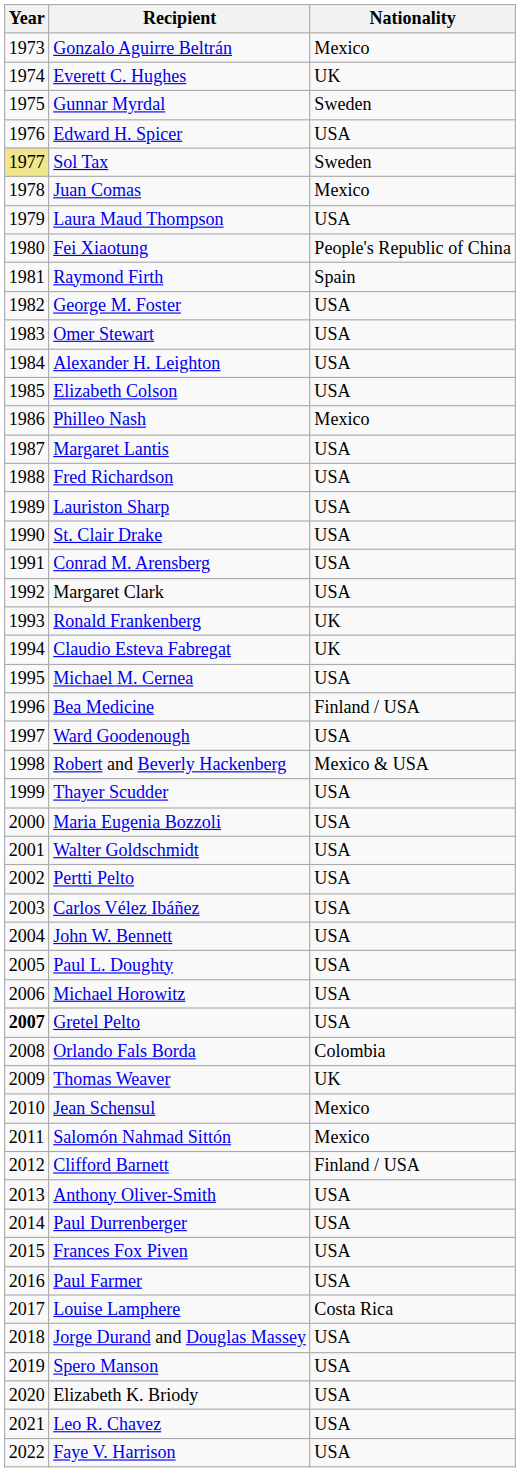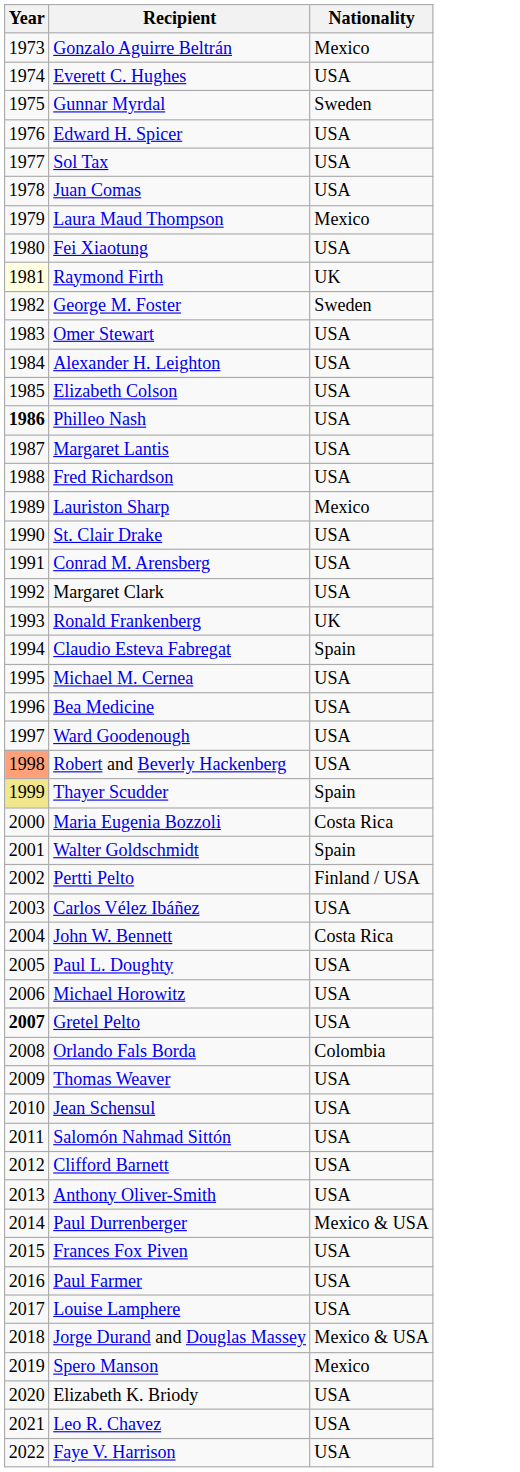 <table class="wikitable">
 <tr>
 <th>Year</th>
 <th>Recipient</th>
 <th>Nationality</th>
 </tr>
 <tr>
 <td>1973</td>
 <td><a href='#'>Gonzalo Aguirre Beltrán</a></td>
 <td>Mexico</td>
 </tr>
 <tr>
 <td>1974</td>
 <td><a href='#'>Everett C. Hughes</a></td>
-<td>UK</td>
+<td>USA</td>
 </tr>
 <tr>
 <td>1975</td>
 <td><a href='#'>Gunnar Myrdal</a></td>
 <td>Sweden</td>
 </tr>
 <tr>
 <td>1976</td>
 <td><a href='#'>Edward H. Spicer</a></td>
 <td>USA</td>
 </tr>
 <tr>
-<td style="background: khaki;">1977</td>
+<td>1977</td>
 <td><a href='#'>Sol Tax</a></td>
-<td>Sweden</td>
+<td>USA</td>
 </tr>
 <tr>
 <td>1978</td>
 <td><a href='#'>Juan Comas</a></td>
-<td>Mexico</td>
+<td>USA</td>
 </tr>
 <tr>
 <td>1979</td>
 <td><a href='#'>Laura Maud Thompson</a></td>
-<td>USA</td>
+<td>Mexico</td>
 </tr>
 <tr>
 <td>1980</td>
 <td><a href='#'>Fei Xiaotung</a></td>
-<td>People's Republic of China</td>
+<td>USA</td>
 </tr>
 <tr>
-<td>1981</td>
+<td style="background: lightyellow;">1981</td>
 <td><a href='#'>Raymond Firth</a></td>
-<td>Spain</td>
+<td>UK</td>
 </tr>
 <tr>
 <td>1982</td>
 <td><a href='#'>George M. Foster</a></td>
-<td>USA</td>
+<td>Sweden</td>
 </tr>
 <tr>
 <td>1983</td>
 <td><a href='#'>Omer Stewart</a></td>
 <td>USA</td>
 </tr>
 <tr>
 <td>1984</td>
 <td><a href='#'>Alexander H. Leighton</a></td>
 <td>USA</td>
 </tr>
 <tr>
 <td>1985</td>
 <td><a href='#'>Elizabeth Colson</a></td>
 <td>USA</td>
 </tr>
 <tr>
-<td>1986</td>
+<td><strong>1986</strong></td>
 <td><a href='#'>Philleo Nash</a></td>
-<td>Mexico</td>
+<td>USA</td>
 </tr>
 <tr>
 <td>1987</td>
 <td><a href='#'>Margaret Lantis</a></td>
 <td>USA</td>
 </tr>
 <tr>
 <td>1988</td>
 <td><a href='#'>Fred Richardson</a></td>
 <td>USA</td>
 </tr>
 <tr>
 <td>1989</td>
 <td><a href='#'>Lauriston Sharp</a></td>
-<td>USA</td>
+<td>Mexico</td>
 </tr>
 <tr>
 <td>1990</td>
 <td><a href='#'>St. Clair Drake</a></td>
 <td>USA</td>
 </tr>
 <tr>
 <td>1991</td>
 <td><a href='#'>Conrad M. Arensberg</a></td>
 <td>USA</td>
 </tr>
 <tr>
 <td>1992</td>
 <td>Margaret Clark</td>
 <td>USA</td>
 </tr>
 <tr>
 <td>1993</td>
 <td><a href='#'>Ronald Frankenberg</a></td>
 <td>UK</td>
 </tr>
 <tr>
 <td>1994</td>
 <td><a href='#'>Claudio Esteva Fabregat</a></td>
-<td>UK</td>
+<td>Spain</td>
 </tr>
 <tr>
 <td>1995</td>
 <td><a href='#'>Michael M. Cernea</a></td>
 <td>USA</td>
 </tr>
 <tr>
 <td>1996</td>
 <td><a href='#'>Bea Medicine</a></td>
-<td>Finland / USA</td>
+<td>USA</td>
 </tr>
 <tr>
 <td>1997</td>
 <td><a href='#'>Ward Goodenough</a></td>
 <td>USA</td>
 </tr>
 <tr>
-<td>1998</td>
+<td style="background: lightsalmon;">1998</td>
 <td><a href='#'>Robert</a> and <a href='#'>Beverly Hackenberg</a></td>
-<td>Mexico & USA</td>
+<td>USA</td>
 </tr>
 <tr>
-<td>1999</td>
+<td style="background: khaki;">1999</td>
 <td><a href='#'>Thayer Scudder</a></td>
-<td>USA</td>
+<td>Spain</td>
 </tr>
 <tr>
 <td>2000</td>
 <td><a href='#'>Maria Eugenia Bozzoli</a></td>
-<td>USA</td>
+<td>Costa Rica</td>
 </tr>
 <tr>
 <td>2001</td>
 <td><a href='#'>Walter Goldschmidt</a></td>
-<td>USA</td>
+<td>Spain</td>
 </tr>
 <tr>
 <td>2002</td>
 <td><a href='#'>Pertti Pelto</a></td>
-<td>USA</td>
+<td>Finland / USA</td>
 </tr>
 <tr>
 <td>2003</td>
 <td><a href='#'>Carlos Vélez Ibáñez</a></td>
 <td>USA</td>
 </tr>
 <tr>
 <td>2004</td>
 <td><a href='#'>John W. Bennett</a></td>
-<td>USA</td>
+<td>Costa Rica</td>
 </tr>
 <tr>
 <td>2005</td>
 <td><a href='#'>Paul L. Doughty</a></td>
 <td>USA</td>
 </tr>
 <tr>
 <td>2006</td>
 <td><a href='#'>Michael Horowitz</a></td>
 <td>USA</td>
 </tr>
 <tr>
 <td><strong>2007</strong></td>
 <td><a href='#'>Gretel Pelto</a></td>
 <td>USA</td>
 </tr>
 <tr>
 <td>2008</td>
 <td><a href='#'>Orlando Fals Borda</a></td>
 <td>Colombia</td>
 </tr>
 <tr>
 <td>2009</td>
 <td><a href='#'>Thomas Weaver</a></td>
-<td>UK</td>
+<td>USA</td>
 </tr>
 <tr>
 <td>2010</td>
 <td><a href='#'>Jean Schensul</a></td>
-<td>Mexico</td>
+<td>USA</td>
 </tr>
 <tr>
 <td>2011</td>
 <td><a href='#'>Salomón Nahmad Sittón</a></td>
-<td>Mexico</td>
+<td>USA</td>
 </tr>
 <tr>
 <td>2012</td>
 <td><a href='#'>Clifford Barnett</a></td>
-<td>Finland / USA</td>
+<td>USA</td>
 </tr>
 <tr>
 <td>2013</td>
 <td><a href='#'>Anthony Oliver-Smith</a></td>
 <td>USA</td>
 </tr>
 <tr>
 <td>2014</td>
 <td><a href='#'>Paul Durrenberger</a></td>
-<td>USA</td>
+<td>Mexico & USA</td>
 </tr>
 <tr>
 <td>2015</td>
 <td><a href='#'>Frances Fox Piven</a></td>
 <td>USA</td>
 </tr>
 <tr>
 <td>2016</td>
 <td><a href='#'>Paul Farmer</a></td>
 <td>USA</td>
 </tr>
 <tr>
 <td>2017</td>
 <td><a href='#'>Louise Lamphere</a></td>
-<td>Costa Rica</td>
+<td>USA</td>
 </tr>
 <tr>
 <td>2018</td>
 <td><a href='#'>Jorge Durand</a> and <a href='#'>Douglas Massey</a></td>
-<td>USA</td>
+<td>Mexico & USA</td>
 </tr>
 <tr>
 <td>2019</td>
 <td><a href='#'>Spero Manson</a></td>
-<td>USA</td>
+<td>Mexico</td>
 </tr>
 <tr>
 <td>2020</td>
 <td>Elizabeth K. Briody</td>
 <td>USA</td>
 </tr>
 <tr>
 <td>2021</td>
 <td><a href='#'>Leo R. Chavez</a></td>
 <td>USA</td>
 </tr>
 <tr>
 <td>2022</td>
 <td><a href='#'>Faye V. Harrison</a></td>
 <td>USA</td>
 </tr>
 </table>
